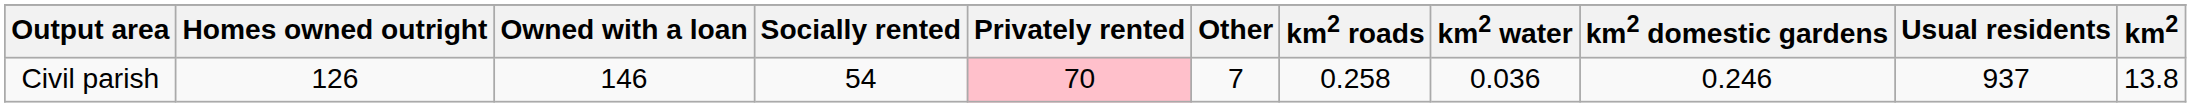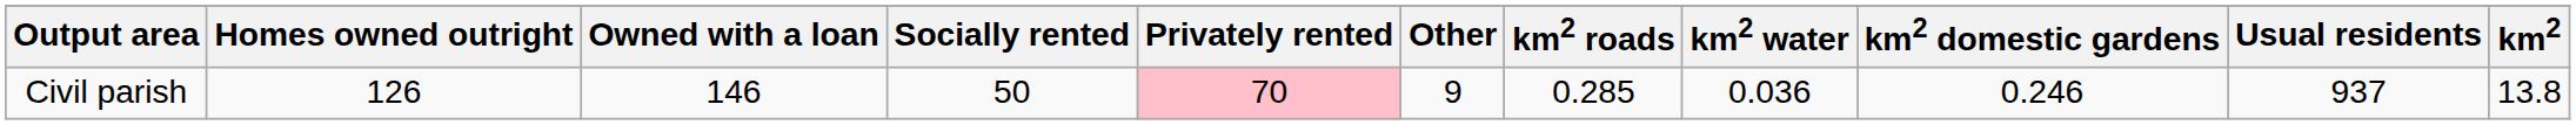 <table class="wikitable">
 <tr>
 </tr>
 <tr>
 <th>Output area</th>
 <th>Homes owned outright</th>
 <th>Owned with a loan</th>
 <th>Socially rented</th>
 <th>Privately rented</th>
 <th>Other</th>
 <th>km<sup>2</sup> roads</th>
 <th>km<sup>2</sup> water</th>
 <th>km<sup>2</sup>  domestic gardens</th>
 <th>Usual residents</th>
 <th>km<sup>2</sup></th>
 </tr>
 <tr align=center>
 <td>Civil parish</td>
 <td>126</td>
 <td>146</td>
-<td>54</td>
+<td>50</td>
 <td style="background: pink;">70</td>
-<td>7</td>
-<td>0.258</td>
+<td>9</td>
+<td>0.285</td>
 <td>0.036</td>
 <td>0.246</td>
 <td>937</td>
 <td>13.8</td>
 </tr>
 </table>
